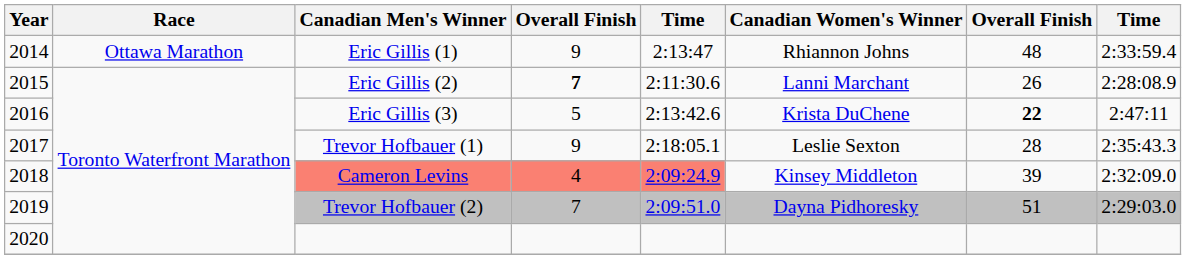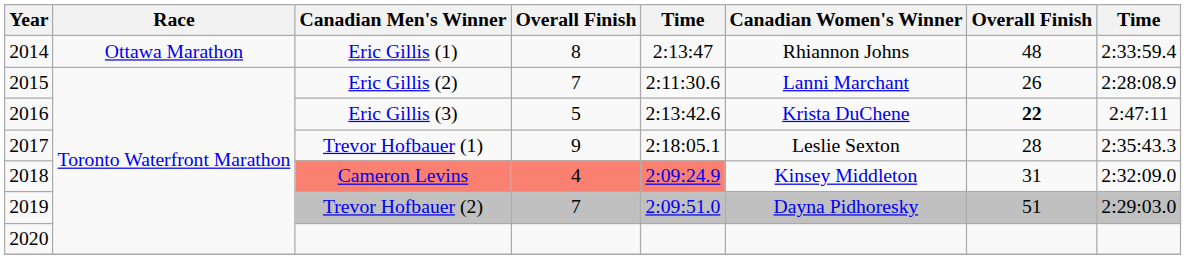 <table class="wikitable sortable" style="text-align:center">
 <tr>
 <th>Year</th>
 <th>Race</th>
 <th>Canadian Men's Winner</th>
 <th>Overall Finish</th>
 <th>Time</th>
 <th>Canadian Women's Winner</th>
 <th>Overall Finish</th>
 <th>Time</th>
 </tr>
 <tr>
 <td>2014</td>
 <td> <a href='#'>Ottawa Marathon</a></td>
 <td> <a href='#'>Eric Gillis</a> (1)</td>
-<td>9</td>
+<td>8</td>
 <td>2:13:47</td>
 <td> Rhiannon Johns</td>
 <td>48</td>
 <td>2:33:59.4</td>
 </tr>
 <tr>
 <td>2015</td>
 <td rowspan=6> <a href='#'>Toronto Waterfront Marathon</a><br></td>
 <td> <a href='#'>Eric Gillis</a> (2)</td>
-<td><strong>7</strong></td>
+<td>7</td>
 <td>2:11:30.6</td>
 <td> <a href='#'>Lanni Marchant</a></td>
 <td>26</td>
 <td>2:28:08.9</td>
 </tr>
 <tr>
 <td>2016</td>
 <td> <a href='#'>Eric Gillis</a> (3)</td>
 <td>5</td>
 <td>2:13:42.6</td>
 <td> <a href='#'>Krista DuChene</a></td>
 <td><strong>22</strong></td>
 <td>2:47:11</td>
 </tr>
 <tr>
 <td>2017</td>
 <td> <a href='#'>Trevor Hofbauer</a> (1)</td>
 <td>9</td>
 <td>2:18:05.1</td>
 <td> Leslie Sexton</td>
 <td>28</td>
 <td>2:35:43.3</td>
 </tr>
 <tr>
 <td>2018</td>
 <td bgcolor=salmon> <a href='#'>Cameron Levins</a></td>
 <td bgcolor=salmon>4</td>
 <td bgcolor=salmon><a href='#'>2:09:24.9</a></td>
 <td> <a href='#'>Kinsey Middleton</a></td>
-<td>39</td>
+<td>31</td>
 <td>2:32:09.0</td>
 </tr>
 <tr>
 <td>2019</td>
 <td bgcolor=silver> <a href='#'>Trevor Hofbauer</a> (2)</td>
 <td bgcolor=silver>7</td>
 <td bgcolor=silver><a href='#'>2:09:51.0</a></td>
 <td bgcolor=silver> <a href='#'>Dayna Pidhoresky</a></td>
 <td bgcolor=silver>51</td>
 <td bgcolor=silver>2:29:03.0</td>
 </tr>
 <tr>
 <td>2020</td>
 <td></td>
 <td></td>
 <td></td>
 <td></td>
 <td></td>
 <td></td>
 </tr>
 <tr>
 </tr>
 </table>
